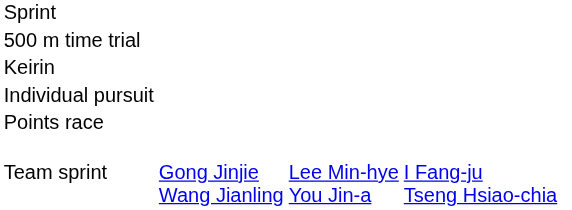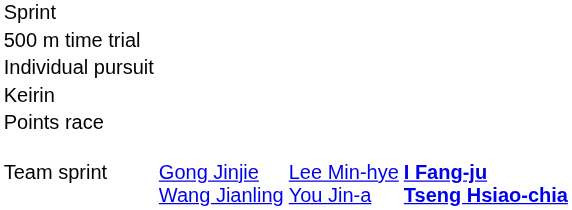 <table>
 <tr>
 <td>Sprint</td>
 <td></td>
 <td></td>
 <td></td>
 </tr>
 <tr>
 <td>500 m time trial</td>
 <td></td>
 <td></td>
 <td></td>
 </tr>
 <tr>
-<td>Keirin</td>
+<td>Individual pursuit</td>
 <td></td>
 <td></td>
 <td></td>
 </tr>
 <tr>
-<td>Individual pursuit</td>
+<td>Keirin</td>
 <td></td>
 <td></td>
 <td></td>
 </tr>
 <tr>
 <td>Points race</td>
 <td></td>
 <td></td>
 <td></td>
 </tr>
 <tr>
 <td>Team sprint</td>
 <td><br><a href='#'>Gong Jinjie</a><br><a href='#'>Wang Jianling</a></td>
 <td><br><a href='#'>Lee Min-hye</a><br><a href='#'>You Jin-a</a></td>
-<td><br><a href='#'>I Fang-ju</a><br><a href='#'>Tseng Hsiao-chia</a></td>
+<td><strong><br><a href='#'>I Fang-ju</a><br><a href='#'>Tseng Hsiao-chia</a></strong></td>
 </tr>
 </table>
